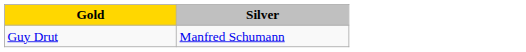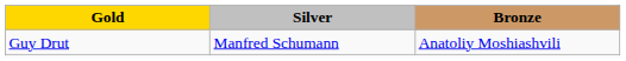 <table class="wikitable" style="text-align:left">
 <tr align="center">
 <td width=200 bgcolor=gold><strong>Gold</strong></td>
 <td width=200 bgcolor=silver><strong>Silver</strong></td>
+<td width=200 bgcolor=CC9966><strong>Bronze</strong></td>
 </tr>
 <tr>
 <td><a href='#'>Guy Drut</a><br><em></em></td>
 <td><a href='#'>Manfred Schumann</a><br><em></em></td>
+<td><a href='#'>Anatoliy Moshiashvili</a><br><em></em></td>
 </tr>
 </table>
